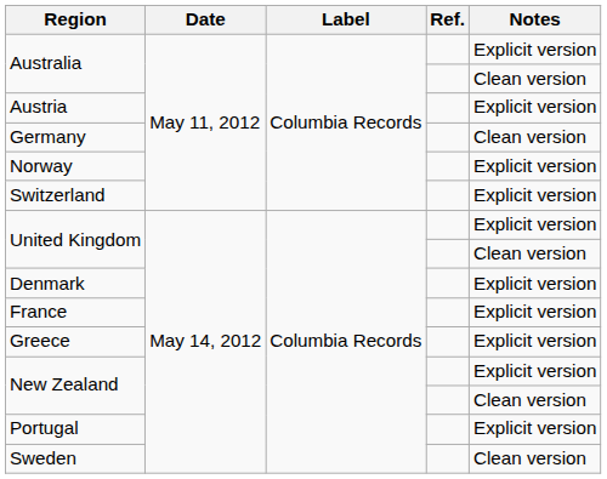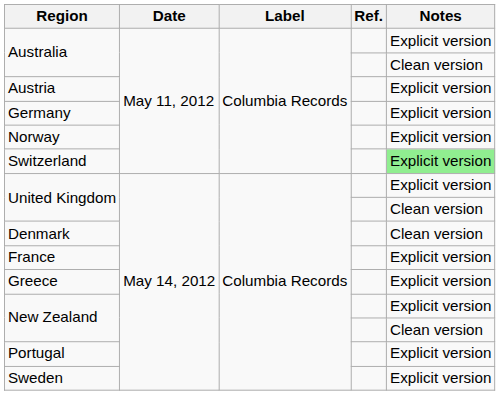 <table class="wikitable">
 <tr>
 <th>Region</th>
 <th>Date</th>
 <th>Label</th>
 <th>Ref.</th>
 <th>Notes</th>
 </tr>
 <tr>
 <td rowspan="2">Australia</td>
 <td rowspan="6">May 11, 2012</td>
 <td rowspan="6">Columbia Records</td>
 <td style="text-align:center;"></td>
 <td>Explicit version</td>
 </tr>
 <tr>
 <td style="text-align:center;"></td>
 <td>Clean version</td>
 </tr>
 <tr>
 <td>Austria</td>
 <td style="text-align:center;"></td>
 <td>Explicit version</td>
 </tr>
 <tr>
 <td>Germany</td>
 <td style="text-align:center;"></td>
-<td>Clean version</td>
+<td>Explicit version</td>
 </tr>
 <tr>
 <td>Norway</td>
 <td style="text-align:center;"></td>
 <td>Explicit version</td>
 </tr>
 <tr>
 <td>Switzerland</td>
 <td style="text-align:center;"></td>
-<td>Explicit version</td>
+<td style="background: lightgreen;">Explicit version</td>
 </tr>
 <tr>
 <td rowspan="2">United Kingdom</td>
 <td rowspan="9">May 14, 2012</td>
 <td rowspan="9">Columbia Records</td>
 <td style="text-align:center;"></td>
 <td>Explicit version</td>
 </tr>
 <tr>
 <td style="text-align:center;"></td>
 <td>Clean version</td>
 </tr>
 <tr>
 <td>Denmark</td>
 <td style="text-align:center;"></td>
-<td>Explicit version</td>
+<td>Clean version</td>
 </tr>
 <tr>
 <td>France</td>
 <td style="text-align:center;"></td>
 <td>Explicit version</td>
 </tr>
 <tr>
 <td>Greece</td>
 <td style="text-align:center;"></td>
 <td>Explicit version</td>
 </tr>
 <tr>
 <td rowspan="2">New Zealand</td>
 <td style="text-align:center;"></td>
 <td>Explicit version</td>
 </tr>
 <tr>
 <td style="text-align:center;"></td>
 <td>Clean version</td>
 </tr>
 <tr>
 <td>Portugal</td>
 <td style="text-align:center;"></td>
 <td>Explicit version</td>
 </tr>
 <tr>
 <td>Sweden</td>
 <td style="text-align:center;"></td>
-<td>Clean version</td>
+<td>Explicit version</td>
 </tr>
 </table>
